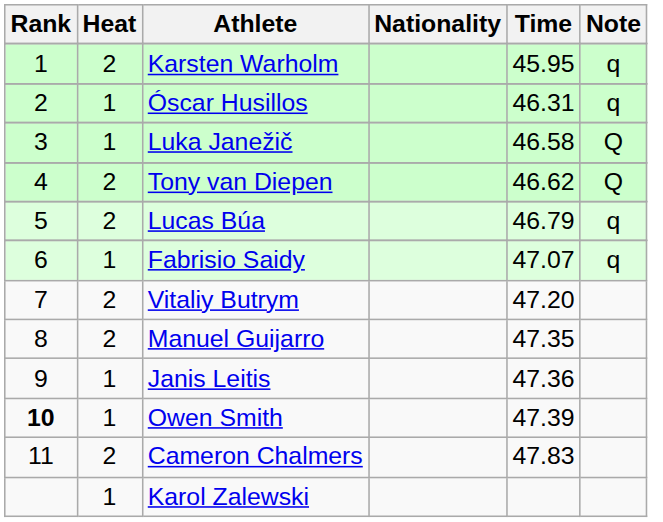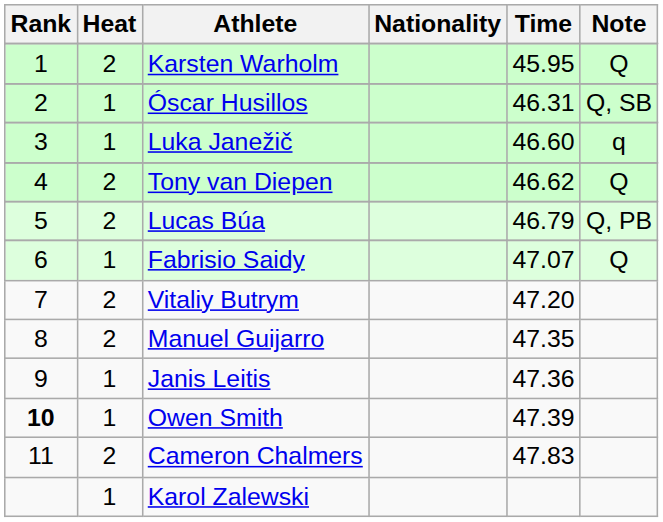 <table class="wikitable sortable" style="text-align:center">
 <tr>
 <th>Rank</th>
 <th>Heat</th>
 <th>Athlete</th>
 <th>Nationality</th>
 <th>Time</th>
 <th>Note</th>
 </tr>
 <tr>
 </tr>
 <tr bgcolor=ccffcc>
 <td>1</td>
 <td>2</td>
 <td align=left><a href='#'>Karsten Warholm</a></td>
 <td align=left></td>
 <td>45.95</td>
-<td>q</td>
+<td>Q</td>
 </tr>
 <tr>
 </tr>
 <tr bgcolor=ccffcc>
 <td>2</td>
 <td>1</td>
 <td align=left><a href='#'>Óscar Husillos</a></td>
 <td align=left></td>
 <td>46.31</td>
-<td>q</td>
+<td>Q, SB</td>
 </tr>
 <tr>
 </tr>
 <tr bgcolor=ccffcc>
 <td>3</td>
 <td>1</td>
 <td align=left><a href='#'>Luka Janežič</a></td>
 <td align=left></td>
-<td>46.58</td>
-<td>Q</td>
+<td>46.60</td>
+<td>q</td>
 </tr>
 <tr>
 </tr>
 <tr bgcolor=ccffcc>
 <td>4</td>
 <td>2</td>
 <td align=left><a href='#'>Tony van Diepen</a></td>
 <td align=left></td>
 <td>46.62</td>
 <td>Q</td>
 </tr>
 <tr>
 </tr>
 <tr bgcolor=ddffdd>
 <td>5</td>
 <td>2</td>
 <td align=left><a href='#'>Lucas Búa</a></td>
 <td align=left></td>
 <td>46.79</td>
-<td>q</td>
+<td>Q, PB</td>
 </tr>
 <tr>
 </tr>
 <tr bgcolor=ddffdd>
 <td>6</td>
 <td>1</td>
 <td align=left><a href='#'>Fabrisio Saidy</a></td>
 <td align=left></td>
 <td>47.07</td>
-<td>q</td>
+<td>Q</td>
 </tr>
 <tr>
 <td>7</td>
 <td>2</td>
 <td align=left><a href='#'>Vitaliy Butrym</a></td>
 <td align=left></td>
 <td>47.20</td>
 <td></td>
 </tr>
 <tr>
 <td>8</td>
 <td>2</td>
 <td align=left><a href='#'>Manuel Guijarro</a></td>
 <td align=left></td>
 <td>47.35</td>
 <td></td>
 </tr>
 <tr>
 <td>9</td>
 <td>1</td>
 <td align=left><a href='#'>Janis Leitis</a></td>
 <td align=left></td>
 <td>47.36</td>
 <td></td>
 </tr>
 <tr>
 <td><strong>10</strong></td>
 <td>1</td>
 <td align=left><a href='#'>Owen Smith</a></td>
 <td align=left></td>
 <td>47.39</td>
 <td></td>
 </tr>
 <tr>
 <td>11</td>
 <td>2</td>
 <td align=left><a href='#'>Cameron Chalmers</a></td>
 <td align=left></td>
 <td>47.83</td>
 <td></td>
 </tr>
 <tr>
 <td></td>
 <td>1</td>
 <td align=left><a href='#'>Karol Zalewski</a></td>
 <td align=left></td>
 <td></td>
 <td></td>
 </tr>
 </table>
